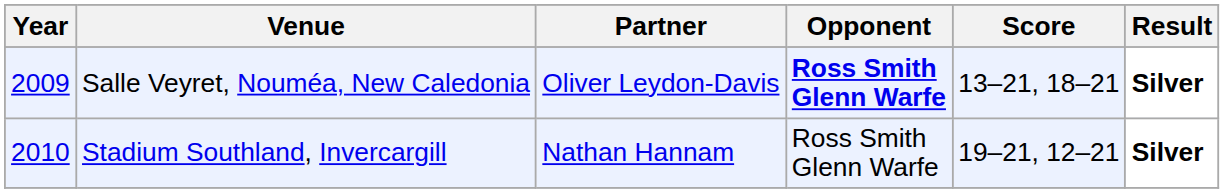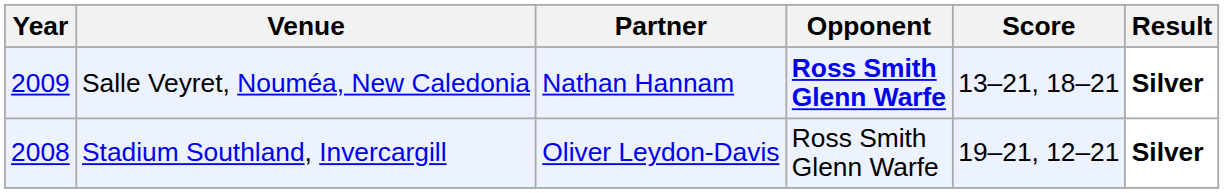 <table class="sortable wikitable" style="font-size: 90%;">
 <tr>
 <th>Year</th>
 <th>Venue</th>
 <th>Partner</th>
 <th>Opponent</th>
 <th>Score</th>
 <th>Result</th>
 </tr>
 <tr style="background:#ECF2FF">
 <td align="center"><a href='#'>2009</a></td>
 <td align="left">Salle Veyret, <a href='#'>Nouméa, New Caledonia</a></td>
-<td align="left"> <a href='#'>Oliver Leydon-Davis</a></td>
+<td align="left"> <a href='#'>Nathan Hannam</a></td>
 <td align="left"><strong> <a href='#'>Ross Smith</a> <br>  <a href='#'>Glenn Warfe</a></strong></td>
 <td align="left">13–21, 18–21</td>
 <td style="text-align:left; background:white"> <strong>Silver</strong></td>
 </tr>
 <tr style="background:#ECF2FF">
-<td align="center"><a href='#'>2010</a></td>
+<td align="center"><a href='#'>2008</a></td>
 <td align="left"><a href='#'>Stadium Southland</a>, <a href='#'>Invercargill</a></td>
-<td align="left"> <a href='#'>Nathan Hannam</a></td>
+<td align="left"> <a href='#'>Oliver Leydon-Davis</a></td>
 <td align="left"> Ross Smith <br>  Glenn Warfe</td>
 <td align="left">19–21, 12–21</td>
 <td style="text-align:left; background:white"> <strong>Silver</strong></td>
 </tr>
 </table>
